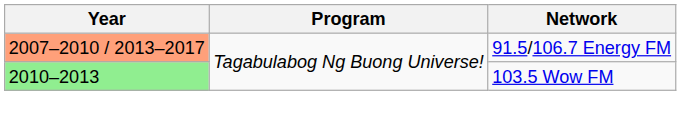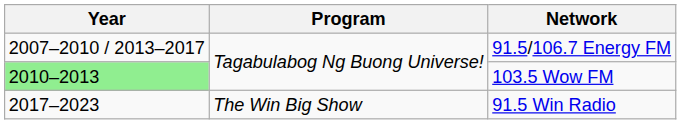 <table class="wikitable" style="font-size: 95%;">
 <tr>
 <th>Year</th>
 <th>Program</th>
 <th>Network</th>
 </tr>
 <tr>
-<td style="background: lightsalmon;">2007–2010 / 2013–2017</td>
+<td>2007–2010 / 2013–2017</td>
 <td rowspan=2><em>Tagabulabog Ng Buong Universe!</em></td>
 <td><a href='#'>91.5</a>/<a href='#'>106.7 Energy FM</a></td>
 </tr>
 <tr>
 <td style="background: lightgreen;">2010–2013</td>
 <td><a href='#'>103.5 Wow FM</a></td>
 </tr>
+<tr>
+<td>2017–2023</td>
+<td><em>The Win Big Show</em></td>
+<td><a href='#'>91.5 Win Radio</a></td>
+</tr>
 </table>
